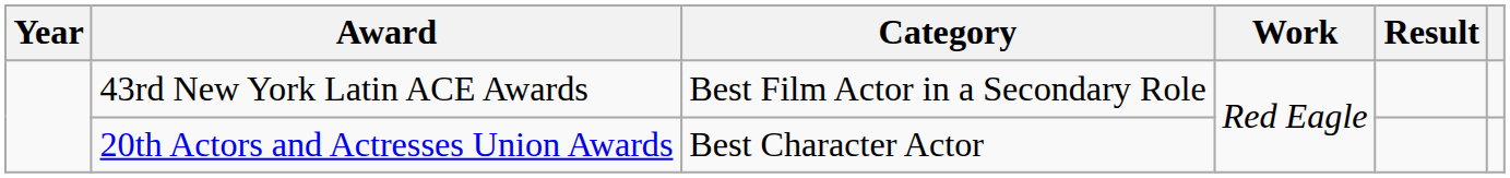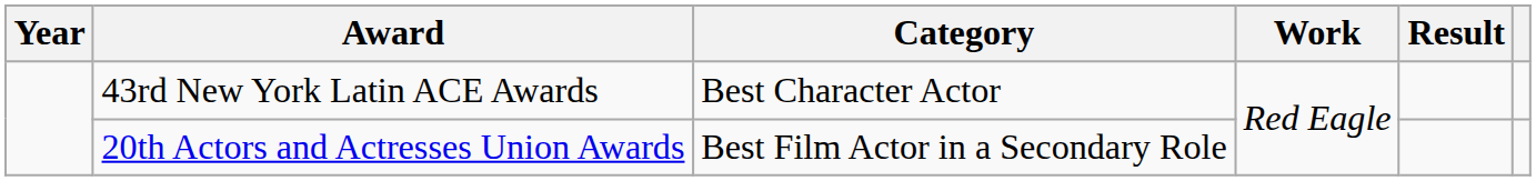 <table class="wikitable sortable plainrowheaders">
 <tr>
 <th>Year</th>
 <th>Award</th>
 <th>Category</th>
 <th>Work</th>
 <th>Result</th>
 <th scope="col" class="unsortable"></th>
 </tr>
 <tr>
 <td rowspan = "2"></td>
 <td>43rd New York Latin ACE Awards</td>
-<td>Best Film Actor in a Secondary Role</td>
+<td>Best Character Actor</td>
 <td rowspan = "2"><em>Red Eagle</em></td>
 <td></td>
 <td></td>
 </tr>
 <tr>
 <td><a href='#'>20th Actors and Actresses Union Awards</a></td>
-<td>Best Character Actor</td>
+<td>Best Film Actor in a Secondary Role</td>
 <td></td>
 <td></td>
 </tr>
 </table>
